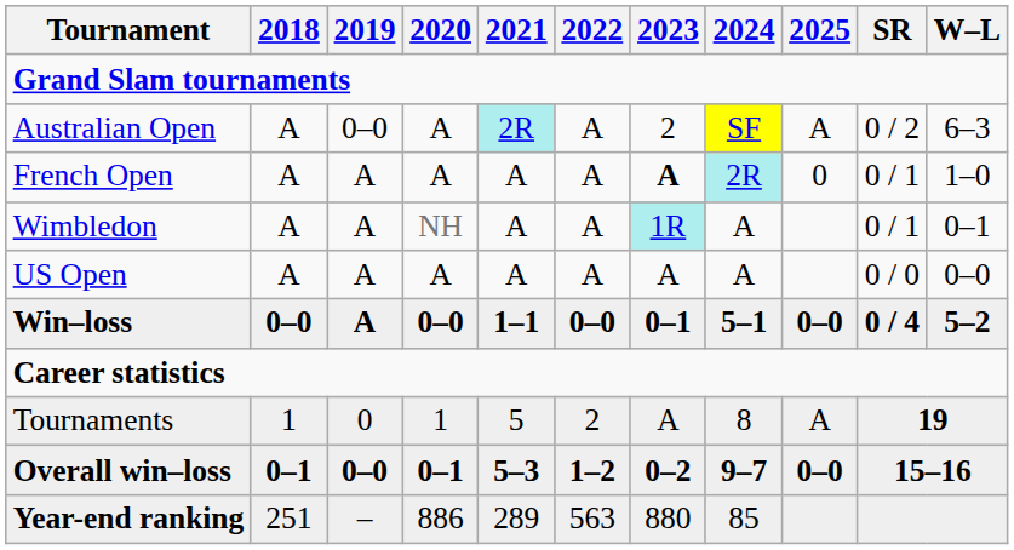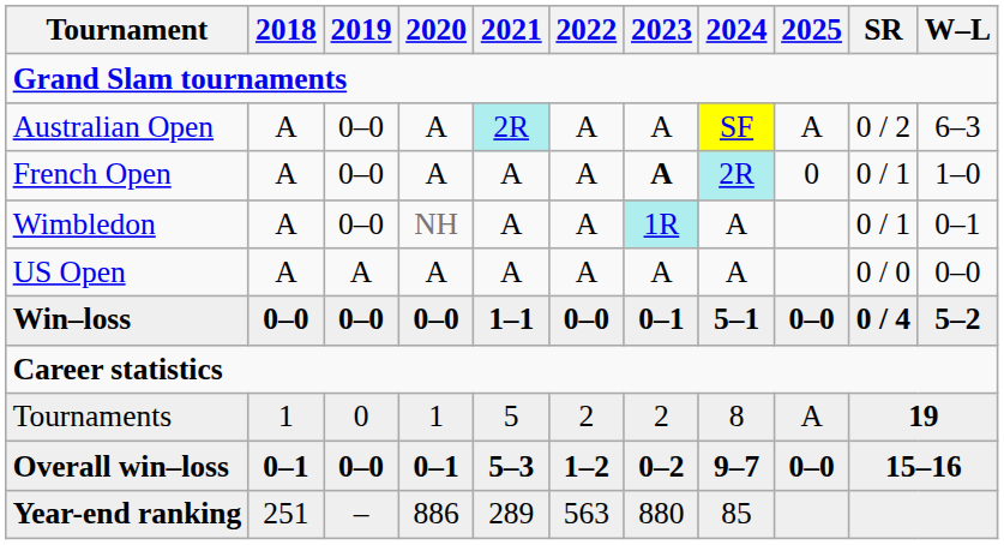 <table class=wikitable style=text-align:center>
 <tr>
 <th>Tournament</th>
 <th><a href='#'>2018</a></th>
 <th><a href='#'>2019</a></th>
 <th><a href='#'>2020</a></th>
 <th><a href='#'>2021</a></th>
 <th><a href='#'>2022</a></th>
 <th><a href='#'>2023</a></th>
 <th><a href='#'>2024</a></th>
 <th><a href='#'>2025</a></th>
 <th>SR</th>
 <th>W–L</th>
 </tr>
 <tr>
 <td colspan="11" align="left"><strong><a href='#'>Grand Slam tournaments</a></strong></td>
 </tr>
 <tr>
 <td align=left><a href='#'>Australian Open</a></td>
 <td>A</td>
 <td>0–0</td>
 <td>A</td>
 <td bgcolor=afeeee><a href='#'>2R</a></td>
 <td>A</td>
-<td>2</td>
+<td>A</td>
 <td bgcolor=yellow><a href='#'>SF</a></td>
 <td>A</td>
 <td>0 / 2</td>
 <td>6–3</td>
 </tr>
 <tr>
 <td align=left><a href='#'>French Open</a></td>
 <td>A</td>
-<td>A</td>
+<td>0–0</td>
 <td>A</td>
 <td>A</td>
 <td>A</td>
 <td><strong>A</strong></td>
 <td bgcolor=afeeee><a href='#'>2R</a></td>
 <td>0</td>
 <td>0 / 1</td>
 <td>1–0</td>
 </tr>
 <tr>
 <td align=left><a href='#'>Wimbledon</a></td>
 <td>A</td>
-<td>A</td>
+<td>0–0</td>
 <td style=color:#767676>NH</td>
 <td>A</td>
 <td>A</td>
 <td bgcolor=afeeee><a href='#'>1R</a></td>
 <td>A</td>
 <td></td>
 <td>0 / 1</td>
 <td>0–1</td>
 </tr>
 <tr>
 <td align=left><a href='#'>US Open</a></td>
 <td>A</td>
 <td>A</td>
 <td>A</td>
 <td>A</td>
 <td>A</td>
 <td>A</td>
 <td>A</td>
 <td></td>
 <td>0 / 0</td>
 <td>0–0</td>
 </tr>
 <tr style=font-weight:bold;background:#efefef>
 <td style=text-align:left>Win–loss</td>
 <td>0–0</td>
-<td>A</td>
+<td>0–0</td>
 <td>0–0</td>
 <td>1–1</td>
 <td>0–0</td>
 <td>0–1</td>
 <td>5–1</td>
 <td>0–0</td>
 <td>0 / 4</td>
 <td>5–2</td>
 </tr>
 <tr>
 <td colspan="11" align="left"><strong>Career statistics</strong></td>
 </tr>
 <tr bgcolor=efefef>
 <td align=left>Tournaments</td>
 <td>1</td>
 <td>0</td>
 <td>1</td>
 <td>5</td>
 <td>2</td>
-<td>A</td>
+<td>2</td>
 <td>8</td>
 <td>A</td>
 <td colspan="2"><strong>19</strong></td>
 </tr>
 <tr style=font-weight:bold;background:#efefef>
 <td style=text-align:left>Overall win–loss</td>
 <td>0–1</td>
 <td>0–0</td>
 <td>0–1</td>
 <td>5–3</td>
 <td>1–2</td>
 <td>0–2</td>
 <td>9–7</td>
 <td>0–0</td>
 <td colspan="2">15–16</td>
 </tr>
 <tr bgcolor=efefef>
 <td style=text-align:left><strong>Year-end ranking</strong></td>
 <td>251</td>
 <td>–</td>
 <td>886</td>
 <td>289</td>
 <td>563</td>
 <td>880</td>
 <td>85</td>
 <td></td>
 <td colspan="2"><strong></strong></td>
 </tr>
 </table>
